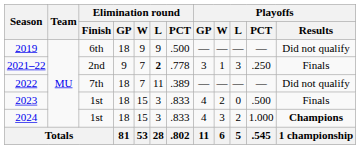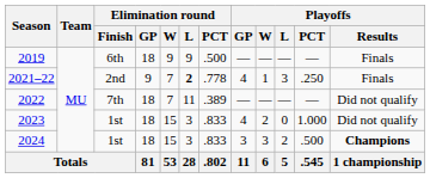 <table class="wikitable" style="text-align:center">
 <tr>
 <th rowspan="2">Season</th>
 <th rowspan="2">Team</th>
 <th colspan="5">Elimination round</th>
 <th colspan="5">Playoffs</th>
 </tr>
 <tr>
 <th>Finish</th>
 <th>GP</th>
 <th>W</th>
 <th>L</th>
 <th>PCT</th>
 <th>GP</th>
 <th>W</th>
 <th>L</th>
 <th>PCT</th>
 <th>Results</th>
 </tr>
 <tr>
 <td><a href='#'>2019</a></td>
 <td rowspan="5"><a href='#'>MU</a></td>
 <td>6th</td>
 <td>18</td>
 <td>9</td>
 <td>9</td>
 <td>.500</td>
 <td>—</td>
 <td>—</td>
 <td>—</td>
 <td>—</td>
-<td>Did not qualify</td>
+<td>Finals</td>
 </tr>
 <tr>
 <td><a href='#'>2021<strong>–</strong>22</a></td>
 <td>2nd</td>
 <td>9</td>
 <td>7</td>
 <td><strong>2</strong></td>
 <td>.778</td>
-<td>3</td>
+<td>4</td>
 <td>1</td>
 <td>3</td>
 <td>.250</td>
 <td>Finals</td>
 </tr>
 <tr>
 <td><a href='#'>2022</a></td>
 <td>7th</td>
 <td>18</td>
 <td>7</td>
 <td>11</td>
 <td>.389</td>
 <td>—</td>
 <td>—</td>
 <td>—</td>
 <td>—</td>
 <td>Did not qualify</td>
 </tr>
 <tr>
 <td><a href='#'>2023</a></td>
 <td>1st</td>
 <td>18</td>
 <td>15</td>
 <td>3</td>
 <td>.833</td>
 <td>4</td>
 <td>2</td>
 <td>0</td>
-<td>.500</td>
-<td>Finals</td>
+<td>1.000</td>
+<td>Did not qualify</td>
 </tr>
 <tr>
 <td><a href='#'>2024</a></td>
 <td>1st</td>
 <td>18</td>
 <td>15</td>
 <td>3</td>
 <td>.833</td>
-<td>4</td>
+<td>3</td>
 <td>3</td>
 <td>2</td>
-<td>1.000</td>
+<td>.500</td>
 <td><strong>Champions</strong></td>
 </tr>
 <tr>
 <th colspan="3">Totals</th>
 <th>81</th>
 <th>53</th>
 <th>28</th>
 <th>.802</th>
 <th>11</th>
 <th>6</th>
 <th>5</th>
 <th>.545</th>
 <th>1 championship</th>
 </tr>
 </table>
